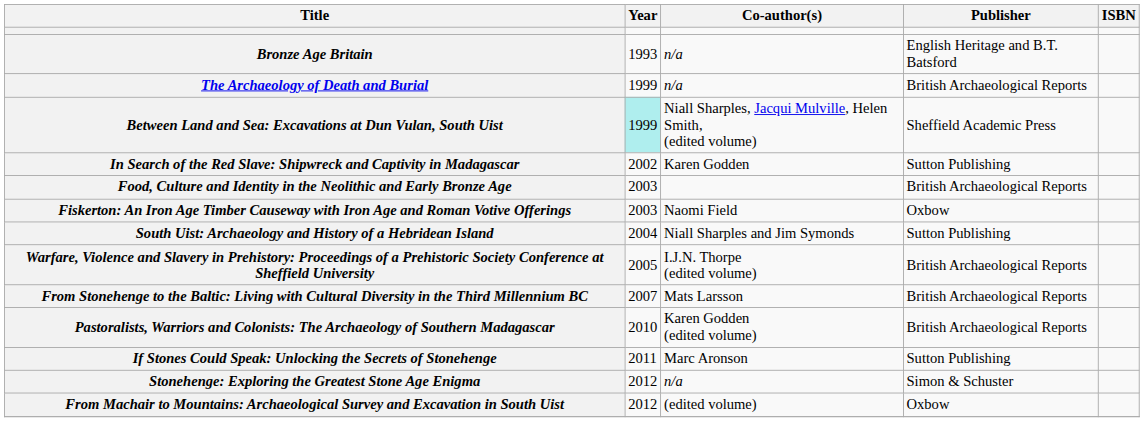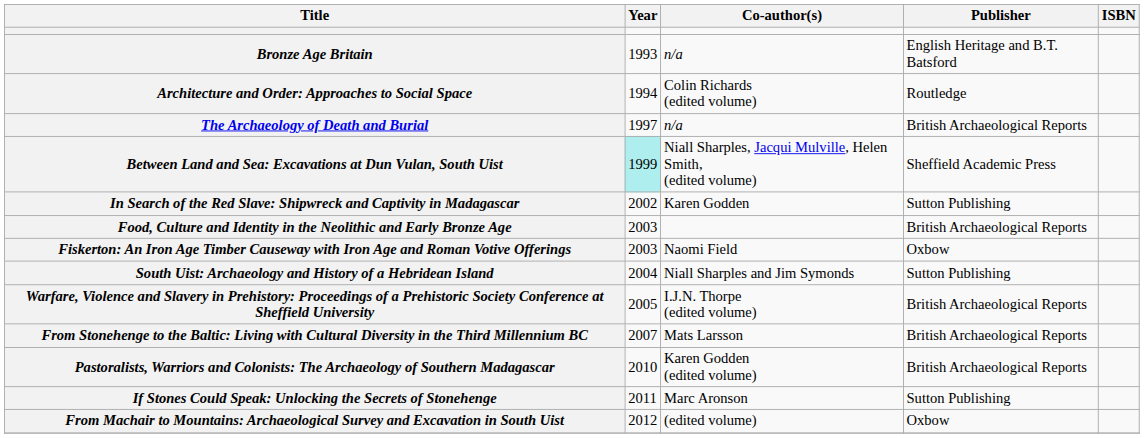 <table class="wikitable plainrowheaders sortable">
 <tr>
 <th scope="col">Title</th>
 <th scope="col">Year</th>
 <th scope="col">Co-author(s)</th>
 <th scope="col">Publisher</th>
 <th scope="col" class="unsortable">ISBN</th>
 </tr>
 <tr>
 <th scope="row"><em> </em></th>
 <td></td>
 <td></td>
 <td></td>
 <td></td>
 </tr>
 <tr>
 <th scope="row"><em>Bronze Age Britain</em></th>
 <td>1993</td>
 <td><em>n/a</em></td>
 <td>English Heritage and B.T. Batsford</td>
 <td></td>
 </tr>
 <tr>
+<th scope="row"><em>Architecture and Order: Approaches to Social Space</em></th>
+<td>1994</td>
+<td>Colin Richards<br>(edited volume)</td>
+<td>Routledge</td>
+<td></td>
+</tr>
+<tr>
 <th scope="row"><em><a href='#'>The Archaeology of Death and Burial</a></em></th>
-<td>1999</td>
+<td>1997</td>
 <td><em>n/a</em></td>
 <td>British Archaeological Reports</td>
 <td></td>
 </tr>
 <tr>
 <th scope="row"><em>Between Land and Sea: Excavations at Dun Vulan, South Uist</em></th>
 <td style="background: paleturquoise;">1999</td>
 <td>Niall Sharples, <a href='#'>Jacqui Mulville</a>, Helen Smith,<br>(edited volume)</td>
 <td>Sheffield Academic Press</td>
 <td></td>
 </tr>
 <tr>
 <th scope="row"><em>In Search of the Red Slave: Shipwreck and Captivity in Madagascar</em></th>
 <td>2002</td>
 <td>Karen Godden</td>
 <td>Sutton Publishing</td>
 <td></td>
 </tr>
 <tr>
 <th scope="row"><em>Food, Culture and Identity in the Neolithic and Early Bronze Age</em></th>
 <td>2003</td>
 <td></td>
 <td>British Archaeological Reports</td>
 <td></td>
 </tr>
 <tr>
 <th scope="row"><em>Fiskerton: An Iron Age Timber Causeway with Iron Age and Roman Votive Offerings</em></th>
 <td>2003</td>
 <td>Naomi Field</td>
 <td>Oxbow</td>
 <td></td>
 </tr>
 <tr>
 <th scope="row"><em>South Uist: Archaeology and History of a Hebridean Island</em></th>
 <td>2004</td>
 <td>Niall Sharples and Jim Symonds</td>
 <td>Sutton Publishing</td>
 <td></td>
 </tr>
 <tr>
 <th scope="row"><em>Warfare, Violence and Slavery in Prehistory: Proceedings of a Prehistoric Society Conference at Sheffield University</em></th>
 <td>2005</td>
 <td>I.J.N. Thorpe<br>(edited volume)</td>
 <td>British Archaeological Reports</td>
 <td></td>
 </tr>
 <tr>
 <th scope="row"><em>From Stonehenge to the Baltic: Living with Cultural Diversity in the Third Millennium BC</em></th>
 <td>2007</td>
 <td>Mats Larsson</td>
 <td>British Archaeological Reports</td>
 <td></td>
 </tr>
 <tr>
 <th scope="row"><em>Pastoralists, Warriors and Colonists: The Archaeology of Southern Madagascar</em></th>
 <td>2010</td>
 <td>Karen Godden<br>(edited volume)</td>
 <td>British Archaeological Reports</td>
 <td></td>
 </tr>
 <tr>
 <th scope="row"><em>If Stones Could Speak: Unlocking the Secrets of Stonehenge</em></th>
 <td>2011</td>
 <td>Marc Aronson</td>
 <td>Sutton Publishing</td>
 <td></td>
 </tr>
 <tr>
-<th scope="row"><em>Stonehenge: Exploring the Greatest Stone Age Enigma</em></th>
-<td>2012</td>
-<td><em>n/a</em></td>
-<td>Simon & Schuster</td>
-<td></td>
-</tr>
-<tr>
 <th scope="row"><em>From Machair to Mountains: Archaeological Survey and Excavation in South Uist</em></th>
 <td>2012</td>
 <td>(edited volume)</td>
 <td>Oxbow</td>
 <td></td>
 </tr>
 <tr>
 </tr>
 </table>
